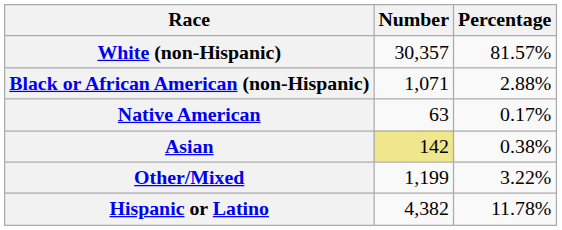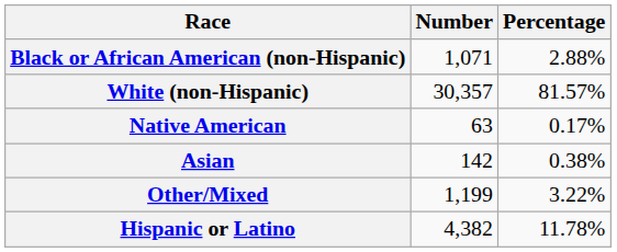 <table class="wikitable" style="text-align:right">
 <tr>
 <th scope="col">Race</th>
 <th scope="col">Number</th>
 <th scope="col">Percentage</th>
 </tr>
 <tr>
+<th scope="row"><a href='#'>Black or African American</a> (non-Hispanic)</th>
+<td>1,071</td>
+<td>2.88%</td>
+</tr>
+<tr>
 <th scope="row"><a href='#'>White</a> (non-Hispanic)</th>
 <td>30,357</td>
 <td>81.57%</td>
-</tr>
-<tr>
-<th scope="row"><a href='#'>Black or African American</a> (non-Hispanic)</th>
-<td>1,071</td>
-<td>2.88%</td>
 </tr>
 <tr>
 <th scope="row"><a href='#'>Native American</a></th>
 <td>63</td>
 <td>0.17%</td>
 </tr>
 <tr>
 <th scope="row"><a href='#'>Asian</a></th>
-<td style="background: khaki;">142</td>
+<td>142</td>
 <td>0.38%</td>
 </tr>
 <tr>
 <th scope="row"><a href='#'>Other/Mixed</a></th>
 <td>1,199</td>
 <td>3.22%</td>
 </tr>
 <tr>
 <th scope="row"><a href='#'>Hispanic</a> or <a href='#'>Latino</a></th>
 <td>4,382</td>
 <td>11.78%</td>
 </tr>
 </table>
